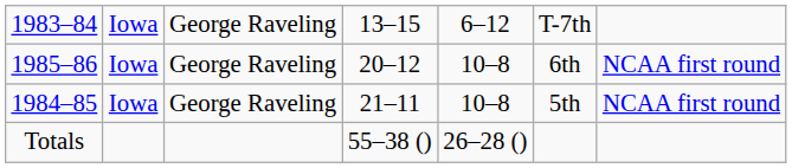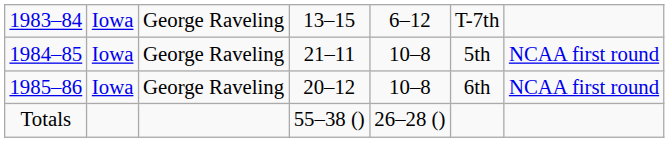 <table class="wikitable" style="text-align:center">
 <tr>
 <td><a href='#'>1983–84</a></td>
 <td><a href='#'>Iowa</a></td>
 <td>George Raveling</td>
 <td>13–15</td>
 <td>6–12</td>
 <td>T-7th</td>
 <td></td>
 </tr>
 <tr>
+<td><a href='#'>1984–85</a></td>
+<td><a href='#'>Iowa</a></td>
+<td>George Raveling</td>
+<td>21–11</td>
+<td>10–8</td>
+<td>5th</td>
+<td><a href='#'>NCAA first round</a></td>
+</tr>
+<tr>
 <td><a href='#'>1985–86</a></td>
 <td><a href='#'>Iowa</a></td>
 <td>George Raveling</td>
 <td>20–12</td>
 <td>10–8</td>
 <td>6th</td>
-<td><a href='#'>NCAA first round</a></td>
-</tr>
-<tr>
-<td><a href='#'>1984–85</a></td>
-<td><a href='#'>Iowa</a></td>
-<td>George Raveling</td>
-<td>21–11</td>
-<td>10–8</td>
-<td>5th</td>
 <td><a href='#'>NCAA first round</a></td>
 </tr>
 <tr>
 <td>Totals</td>
 <td></td>
 <td></td>
 <td>55–38 ()</td>
 <td>26–28 ()</td>
 <td></td>
 <td></td>
 </tr>
 </table>
